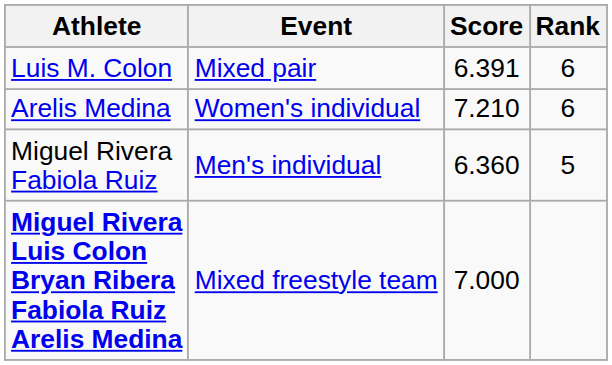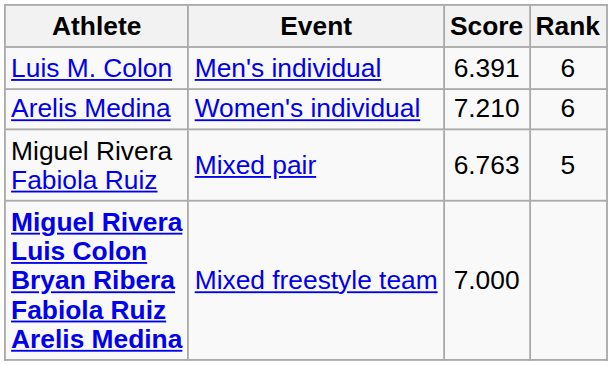 <table class=wikitable style=font-size:90%;text-align:center>
 <tr>
 <th>Athlete</th>
 <th>Event</th>
 <th>Score</th>
 <th>Rank</th>
 </tr>
 <tr>
 <td align=left><a href='#'>Luis M. Colon</a></td>
-<td align=left><a href='#'>Mixed pair</a></td>
+<td align=left><a href='#'>Men's individual</a></td>
 <td>6.391</td>
 <td>6</td>
 </tr>
 <tr align=center>
 <td align=left><a href='#'>Arelis Medina</a></td>
 <td align=left><a href='#'>Women's individual</a></td>
 <td>7.210</td>
 <td>6</td>
 </tr>
 <tr align=center>
 <td align=left>Miguel Rivera<br><a href='#'>Fabiola Ruiz</a></td>
-<td align=left><a href='#'>Men's individual</a></td>
-<td>6.360</td>
+<td align=left><a href='#'>Mixed pair</a></td>
+<td>6.763</td>
 <td>5</td>
 </tr>
 <tr align=center>
 <td align=left><strong><a href='#'>Miguel Rivera</a><br><a href='#'>Luis Colon</a><br><a href='#'>Bryan Ribera</a><br><a href='#'>Fabiola Ruiz</a><br><a href='#'>Arelis Medina</a></strong></td>
 <td align=left><a href='#'>Mixed freestyle team</a></td>
 <td>7.000</td>
 <td></td>
 </tr>
 </table>
